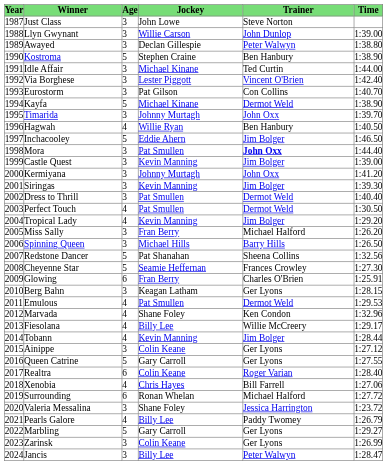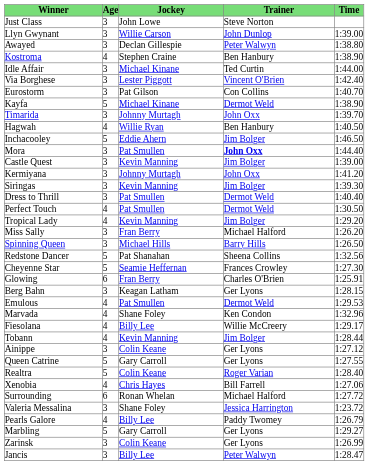 <table class = "sortable" | border="1" cellpadding="0" style="border-collapse: collapse; font-size:90%">
 <tr bgcolor="#77dd77" align="center">
-<th>Year</th>
 <th>Winner</th>
 <th>Age</th>
 <th>Jockey</th>
 <th>Trainer</th>
 <th>Time</th>
 </tr>
 <tr>
-<td>1987</td>
 <td width=150px>Just Class</td>
 <td>3</td>
 <td width=160px>John Lowe</td>
 <td width=170px>Steve Norton</td>
 <td></td>
 </tr>
 <tr>
-<td>1988</td>
 <td>Llyn Gwynant</td>
 <td>3</td>
 <td><a href='#'>Willie Carson</a></td>
 <td><a href='#'>John Dunlop</a></td>
 <td>1:39.00</td>
 </tr>
 <tr>
-<td>1989</td>
 <td>Awayed</td>
 <td>3</td>
 <td>Declan Gillespie</td>
 <td><a href='#'>Peter Walwyn</a></td>
 <td>1:38.80</td>
 </tr>
 <tr>
-<td>1990</td>
 <td><a href='#'>Kostroma</a></td>
-<td>5</td>
+<td>4</td>
 <td>Stephen Craine</td>
 <td>Ben Hanbury</td>
 <td>1:38.90</td>
 </tr>
 <tr>
-<td>1991</td>
 <td>Idle Affair</td>
 <td>3</td>
 <td><a href='#'>Michael Kinane</a></td>
 <td>Ted Curtin</td>
 <td>1:44.00</td>
 </tr>
 <tr>
-<td>1992</td>
 <td>Via Borghese</td>
 <td>3</td>
 <td><a href='#'>Lester Piggott</a></td>
 <td><a href='#'>Vincent O'Brien</a></td>
 <td>1:42.40</td>
 </tr>
 <tr>
-<td>1993</td>
 <td>Eurostorm</td>
 <td>3</td>
 <td>Pat Gilson</td>
 <td>Con Collins</td>
 <td>1:40.70</td>
 </tr>
 <tr>
-<td>1994</td>
 <td>Kayfa</td>
 <td>5</td>
 <td><a href='#'>Michael Kinane</a></td>
 <td><a href='#'>Dermot Weld</a></td>
 <td>1:38.90</td>
 </tr>
 <tr>
-<td>1995</td>
 <td><a href='#'>Timarida</a></td>
 <td>3</td>
 <td><a href='#'>Johnny Murtagh</a></td>
 <td><a href='#'>John Oxx</a></td>
 <td>1:39.70</td>
 </tr>
 <tr>
-<td>1996</td>
 <td>Hagwah</td>
 <td>4</td>
 <td><a href='#'>Willie Ryan</a></td>
 <td>Ben Hanbury</td>
 <td>1:40.50</td>
 </tr>
 <tr>
-<td>1997</td>
 <td>Inchacooley</td>
 <td>5</td>
 <td><a href='#'>Eddie Ahern</a></td>
 <td><a href='#'>Jim Bolger</a></td>
 <td>1:46.50</td>
 </tr>
 <tr>
-<td>1998</td>
 <td>Mora</td>
 <td>3</td>
 <td><a href='#'>Pat Smullen</a></td>
 <td><strong><a href='#'>John Oxx</a></strong></td>
 <td>1:44.40</td>
 </tr>
 <tr>
-<td>1999</td>
 <td>Castle Quest</td>
 <td>3</td>
 <td><a href='#'>Kevin Manning</a></td>
 <td><a href='#'>Jim Bolger</a></td>
 <td>1:39.00</td>
 </tr>
 <tr>
-<td>2000</td>
 <td>Kermiyana</td>
 <td>3</td>
 <td><a href='#'>Johnny Murtagh</a></td>
 <td><a href='#'>John Oxx</a></td>
 <td>1:41.20</td>
 </tr>
 <tr>
-<td>2001</td>
 <td>Siringas</td>
 <td>3</td>
 <td><a href='#'>Kevin Manning</a></td>
 <td><a href='#'>Jim Bolger</a></td>
 <td>1:39.30</td>
 </tr>
 <tr>
-<td>2002</td>
 <td>Dress to Thrill</td>
 <td>3</td>
 <td><a href='#'>Pat Smullen</a></td>
 <td><a href='#'>Dermot Weld</a></td>
 <td>1:40.40</td>
 </tr>
 <tr>
-<td>2003</td>
 <td>Perfect Touch</td>
 <td>4</td>
 <td><a href='#'>Pat Smullen</a></td>
 <td><a href='#'>Dermot Weld</a></td>
 <td>1:30.50</td>
 </tr>
 <tr>
-<td>2004</td>
 <td>Tropical Lady</td>
 <td>4</td>
 <td><a href='#'>Kevin Manning</a></td>
 <td><a href='#'>Jim Bolger</a></td>
 <td>1:29.20</td>
 </tr>
 <tr>
-<td>2005</td>
 <td>Miss Sally</td>
 <td>3</td>
 <td><a href='#'>Fran Berry</a></td>
 <td>Michael Halford</td>
 <td>1:26.20</td>
 </tr>
 <tr>
-<td>2006</td>
 <td><a href='#'>Spinning Queen</a></td>
 <td>3</td>
 <td><a href='#'>Michael Hills</a></td>
 <td><a href='#'>Barry Hills</a></td>
 <td>1:26.50</td>
 </tr>
 <tr>
-<td>2007</td>
 <td>Redstone Dancer</td>
 <td>5</td>
 <td>Pat Shanahan</td>
 <td>Sheena Collins</td>
 <td>1:32.56</td>
 </tr>
 <tr>
-<td>2008</td>
 <td>Cheyenne Star</td>
 <td>5</td>
 <td><a href='#'>Seamie Heffernan</a></td>
 <td>Frances Crowley</td>
 <td>1:27.30</td>
 </tr>
 <tr>
-<td>2009</td>
 <td>Glowing</td>
 <td>6</td>
 <td><a href='#'>Fran Berry</a></td>
 <td>Charles O'Brien</td>
 <td>1:25.91</td>
 </tr>
 <tr>
-<td>2010</td>
 <td>Berg Bahn</td>
 <td>3</td>
 <td>Keagan Latham</td>
 <td>Ger Lyons</td>
 <td>1:28.15</td>
 </tr>
 <tr>
-<td>2011</td>
 <td>Emulous</td>
 <td>4</td>
 <td><a href='#'>Pat Smullen</a></td>
 <td><a href='#'>Dermot Weld</a></td>
 <td>1:29.53</td>
 </tr>
 <tr>
-<td>2012</td>
 <td>Marvada</td>
 <td>4</td>
 <td>Shane Foley</td>
 <td>Ken Condon</td>
 <td>1:32.96</td>
 </tr>
 <tr>
-<td>2013</td>
 <td>Fiesolana</td>
 <td>4</td>
 <td><a href='#'>Billy Lee</a></td>
 <td>Willie McCreery</td>
 <td>1:29.17</td>
 </tr>
 <tr>
-<td>2014</td>
 <td>Tobann</td>
 <td>4</td>
 <td><a href='#'>Kevin Manning</a></td>
 <td><a href='#'>Jim Bolger</a></td>
 <td>1:28.44</td>
 </tr>
 <tr>
-<td>2015</td>
 <td>Ainippe</td>
 <td>3</td>
 <td><a href='#'>Colin Keane</a></td>
 <td>Ger Lyons</td>
 <td>1:27.12</td>
 </tr>
 <tr>
-<td>2016</td>
 <td>Queen Catrine</td>
 <td>5</td>
 <td>Gary Carroll</td>
 <td>Ger Lyons</td>
 <td>1:27.55</td>
 </tr>
 <tr>
-<td>2017</td>
 <td>Realtra</td>
-<td>6</td>
+<td>5</td>
 <td><a href='#'>Colin Keane</a></td>
 <td><a href='#'>Roger Varian</a></td>
 <td>1:28.40</td>
 </tr>
 <tr>
-<td>2018</td>
 <td>Xenobia</td>
 <td>4</td>
 <td><a href='#'>Chris Hayes</a></td>
 <td>Bill Farrell</td>
 <td>1:27.06</td>
 </tr>
 <tr>
-<td>2019</td>
 <td>Surrounding</td>
 <td>6</td>
 <td>Ronan Whelan</td>
 <td>Michael Halford</td>
 <td>1:27.72</td>
 </tr>
 <tr>
-<td>2020</td>
 <td>Valeria Messalina</td>
 <td>3</td>
 <td>Shane Foley</td>
 <td><a href='#'>Jessica Harrington</a></td>
 <td>1:23.72</td>
 </tr>
 <tr>
-<td>2021</td>
 <td>Pearls Galore</td>
 <td>4</td>
 <td><a href='#'>Billy Lee</a></td>
 <td>Paddy Twomey</td>
 <td>1:26.79</td>
 </tr>
 <tr>
-<td>2022</td>
 <td>Marbling</td>
 <td>5</td>
 <td>Gary Carroll</td>
 <td>Ger Lyons</td>
 <td>1:29.27</td>
 </tr>
 <tr>
-<td>2023</td>
 <td>Zarinsk</td>
 <td>3</td>
 <td><a href='#'>Colin Keane</a></td>
 <td>Ger Lyons</td>
 <td>1:26.99</td>
 </tr>
 <tr>
-<td>2024</td>
 <td>Jancis </td>
 <td>3</td>
 <td><a href='#'>Billy Lee</a></td>
 <td><a href='#'>Peter Walwyn</a></td>
 <td>1:28.47</td>
 </tr>
 </table>
